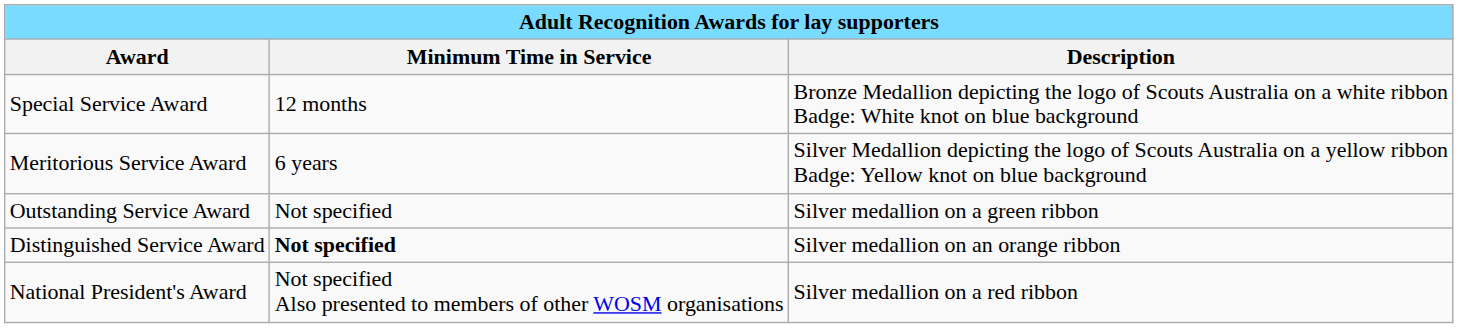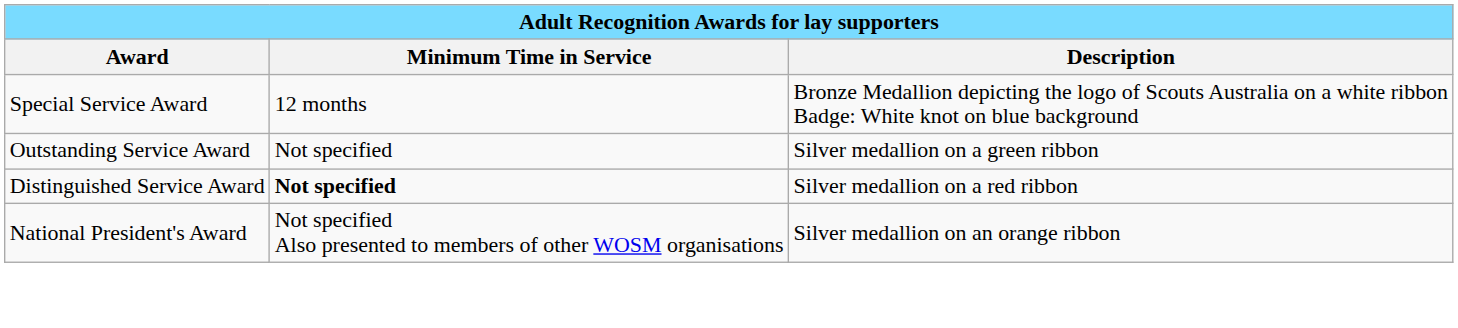 <table class="wikitable">
 <tr>
 <th colspan="3" style="background: #79DBFF;">Adult Recognition Awards for lay supporters</th>
 </tr>
 <tr>
 <th>Award</th>
 <th>Minimum Time in Service</th>
 <th>Description</th>
 </tr>
 <tr>
 <td>Special Service Award</td>
 <td>12 months</td>
 <td>Bronze Medallion depicting the logo of Scouts Australia on a white ribbon<br>Badge: White knot on blue background</td>
 </tr>
 <tr>
-<td>Meritorious Service Award</td>
-<td>6 years</td>
-<td>Silver Medallion depicting the logo of Scouts Australia on a yellow ribbon<br>Badge: Yellow knot on blue background</td>
-</tr>
-<tr>
 <td>Outstanding Service Award</td>
 <td>Not specified</td>
 <td>Silver medallion on a green ribbon</td>
 </tr>
 <tr>
 <td>Distinguished Service Award</td>
 <td><strong>Not specified</strong></td>
-<td>Silver medallion on an orange ribbon</td>
+<td>Silver medallion on a red ribbon</td>
 </tr>
 <tr>
 <td>National President's Award</td>
 <td>Not specified<br>Also presented to members of other <a href='#'>WOSM</a> organisations</td>
-<td>Silver medallion on a red ribbon</td>
+<td>Silver medallion on an orange ribbon</td>
 </tr>
 </table>
